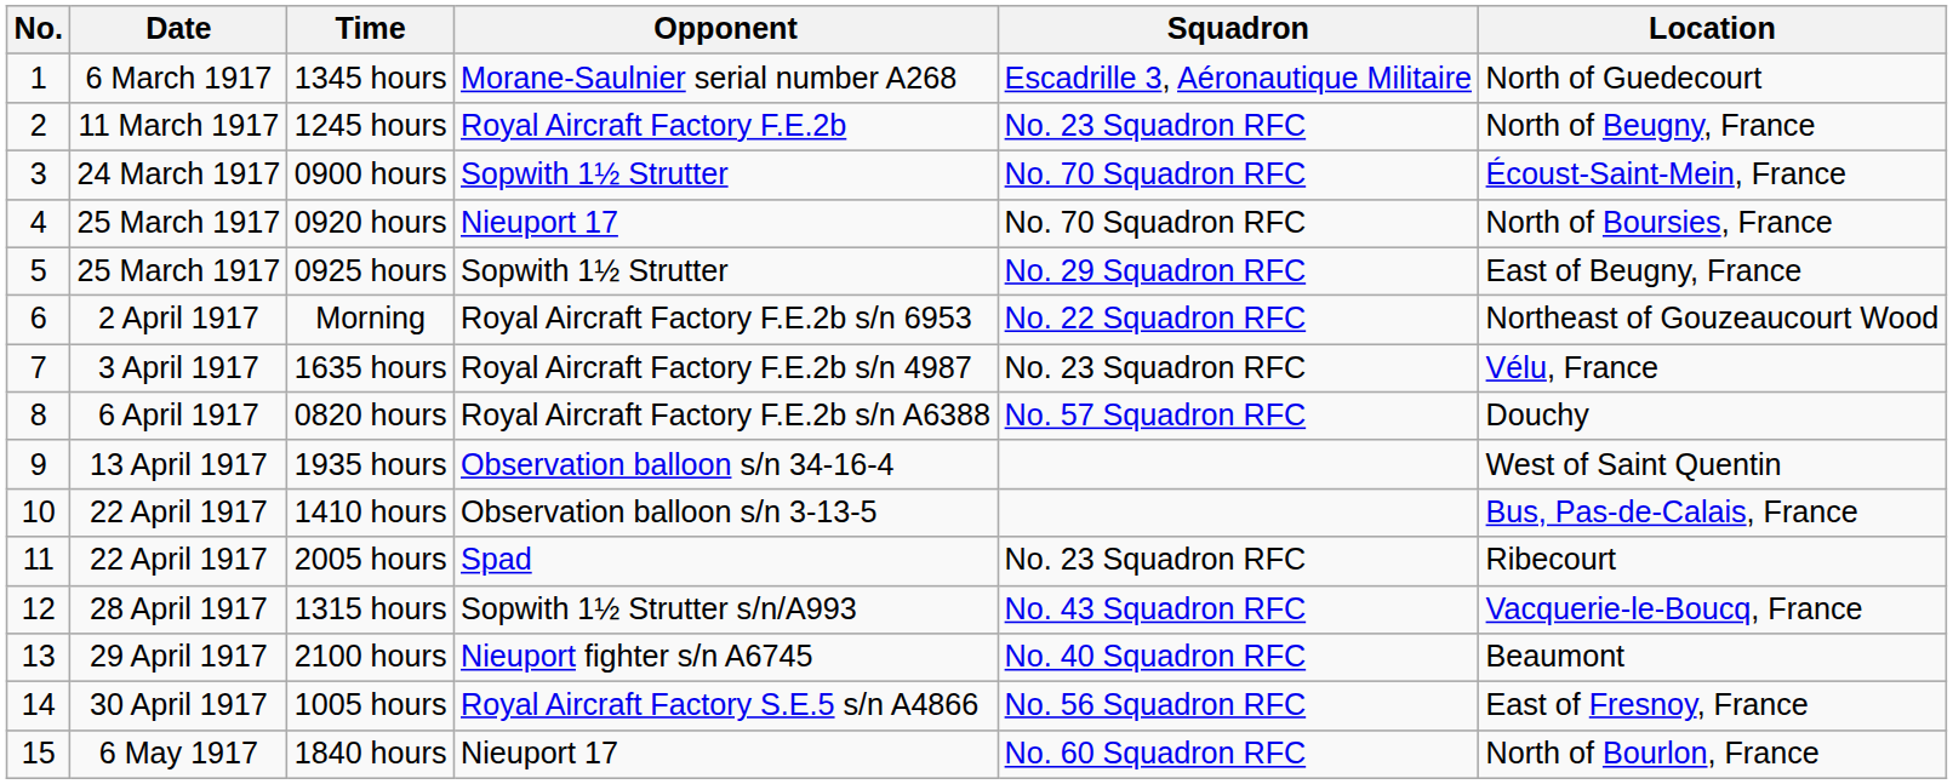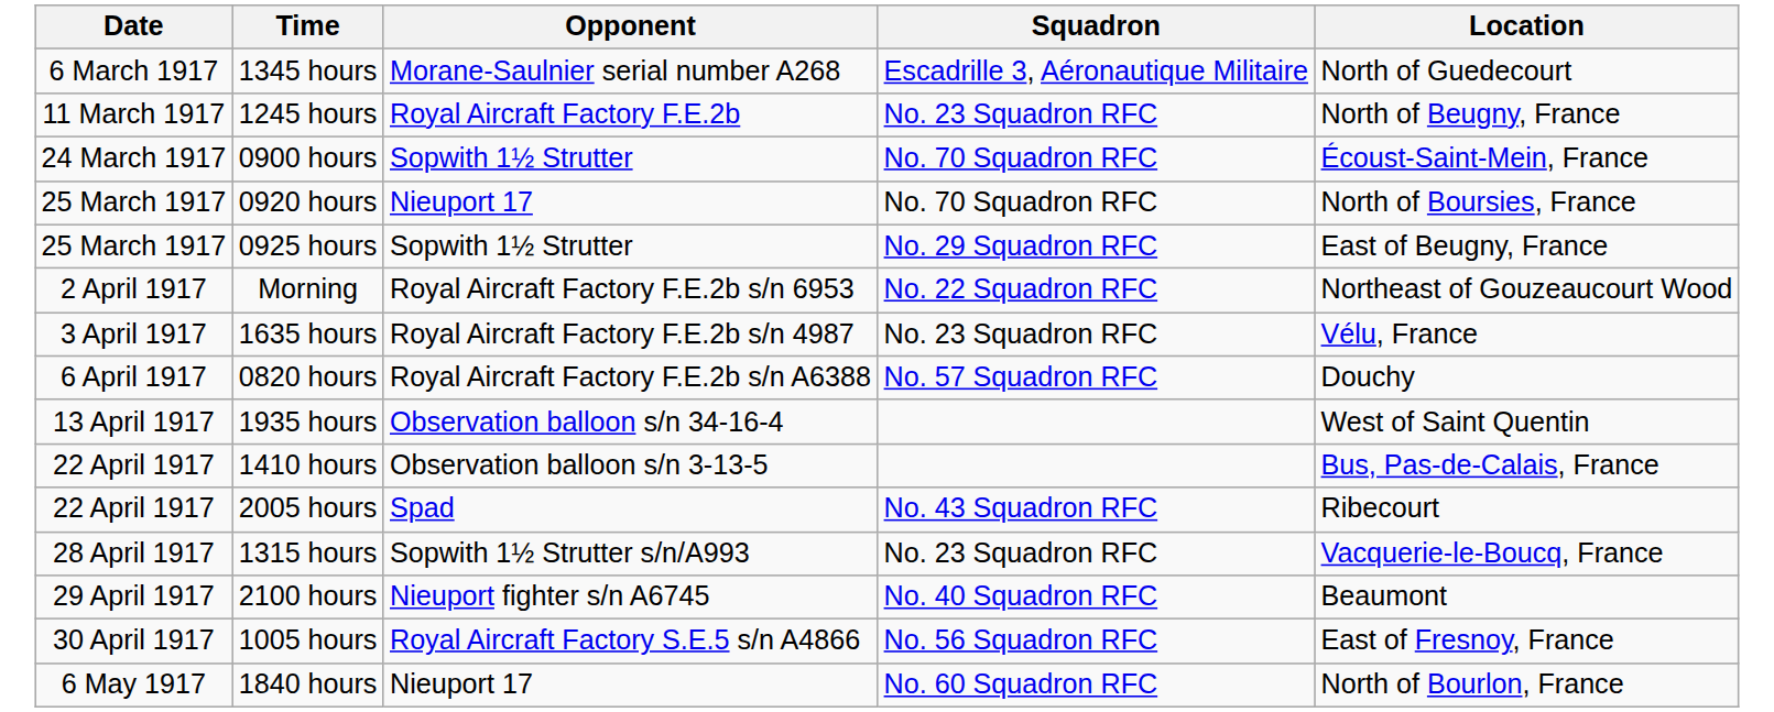 <table class="wikitable" border="1" style="margin: 1em auto 1em auto">
 <tr>
-<th scope="col">No.</th>
 <th scope="col">Date</th>
 <th scope="col">Time</th>
 <th scope="col">Opponent</th>
 <th scope="col">Squadron</th>
 <th scope="col">Location</th>
 </tr>
 <tr>
-<td scope="row" align="center">1</td>
 <td align="center">6 March 1917</td>
 <td align="center">1345 hours</td>
 <td><a href='#'>Morane-Saulnier</a> serial number A268</td>
 <td><a href='#'>Escadrille 3</a>, <a href='#'>Aéronautique Militaire</a></td>
 <td>North of Guedecourt</td>
 </tr>
 <tr>
-<td scope="row" align="center">2</td>
 <td align="center">11 March 1917</td>
 <td align="center">1245 hours</td>
 <td><a href='#'>Royal Aircraft Factory F.E.2b</a></td>
 <td><a href='#'>No. 23 Squadron RFC</a></td>
 <td>North of <a href='#'>Beugny</a>, France</td>
 </tr>
 <tr>
-<td scope="row" align="center">3</td>
 <td align="center">24 March 1917</td>
 <td align="center">0900 hours</td>
 <td><a href='#'>Sopwith 1½ Strutter</a></td>
 <td><a href='#'>No. 70 Squadron RFC</a></td>
 <td><a href='#'>Écoust-Saint-Mein</a>, France</td>
 </tr>
 <tr>
-<td scope="row" align="center">4</td>
 <td align="center">25 March 1917</td>
 <td align="center">0920 hours</td>
 <td><a href='#'>Nieuport 17</a></td>
 <td>No. 70 Squadron RFC</td>
 <td>North of <a href='#'>Boursies</a>, France</td>
 </tr>
 <tr>
-<td scope="row" align="center">5</td>
 <td align="center">25 March 1917</td>
 <td align="center">0925 hours</td>
 <td>Sopwith 1½ Strutter</td>
 <td><a href='#'>No. 29 Squadron RFC</a></td>
 <td>East of Beugny, France</td>
 </tr>
 <tr>
-<td scope="row" align="center">6</td>
 <td align="center">2 April 1917</td>
 <td align="center">Morning</td>
 <td>Royal Aircraft Factory F.E.2b s/n 6953</td>
 <td><a href='#'>No. 22 Squadron RFC</a></td>
 <td>Northeast of Gouzeaucourt Wood</td>
 </tr>
 <tr>
-<td scope="row" align="center">7</td>
 <td align="center">3 April 1917</td>
 <td align="center">1635 hours</td>
 <td>Royal Aircraft Factory F.E.2b s/n 4987</td>
 <td>No. 23 Squadron RFC</td>
 <td><a href='#'>Vélu</a>, France</td>
 </tr>
 <tr>
-<td scope="row" align="center">8</td>
 <td align="center">6 April 1917</td>
 <td align="center">0820 hours</td>
 <td>Royal Aircraft Factory F.E.2b s/n A6388</td>
 <td><a href='#'>No. 57 Squadron RFC</a></td>
 <td>Douchy</td>
 </tr>
 <tr>
-<td scope="row" align="center">9</td>
 <td align="center">13 April 1917</td>
 <td align="center">1935 hours</td>
 <td><a href='#'>Observation balloon</a> s/n 34-16-4</td>
 <td></td>
 <td>West of Saint Quentin</td>
 </tr>
 <tr>
-<td scope="row" align="center">10</td>
 <td align="center">22 April 1917</td>
 <td align="center">1410 hours</td>
 <td>Observation balloon s/n 3-13-5</td>
 <td></td>
 <td><a href='#'>Bus, Pas-de-Calais</a>, France</td>
 </tr>
 <tr>
-<td scope="row" align="center">11</td>
 <td align="center">22 April 1917</td>
 <td align="center">2005 hours</td>
 <td><a href='#'>Spad</a></td>
-<td>No. 23 Squadron RFC</td>
+<td><a href='#'>No. 43 Squadron RFC</a></td>
 <td>Ribecourt</td>
 </tr>
 <tr>
-<td scope="row" align="center">12</td>
 <td align="center">28 April 1917</td>
 <td align="center">1315 hours</td>
 <td>Sopwith 1½ Strutter s/n/A993</td>
-<td><a href='#'>No. 43 Squadron RFC</a></td>
+<td>No. 23 Squadron RFC</td>
 <td><a href='#'>Vacquerie-le-Boucq</a>, France</td>
 </tr>
 <tr>
-<td scope="row" align="center">13</td>
 <td align="center">29 April 1917</td>
 <td align="center">2100 hours</td>
 <td><a href='#'>Nieuport</a> fighter s/n A6745</td>
 <td><a href='#'>No. 40 Squadron RFC</a></td>
 <td>Beaumont</td>
 </tr>
 <tr>
-<td scope="row" align="center">14</td>
 <td align="center">30 April 1917</td>
 <td align="center">1005 hours</td>
 <td><a href='#'>Royal Aircraft Factory S.E.5</a> s/n A4866</td>
 <td><a href='#'>No. 56 Squadron RFC</a></td>
 <td>East of <a href='#'>Fresnoy</a>, France</td>
 </tr>
 <tr>
-<td scope="row" align="center">15</td>
 <td align="center">6 May 1917</td>
 <td align="center">1840 hours</td>
 <td>Nieuport 17</td>
 <td><a href='#'>No. 60 Squadron RFC</a></td>
 <td>North of <a href='#'>Bourlon</a>, France</td>
 </tr>
 </table>
